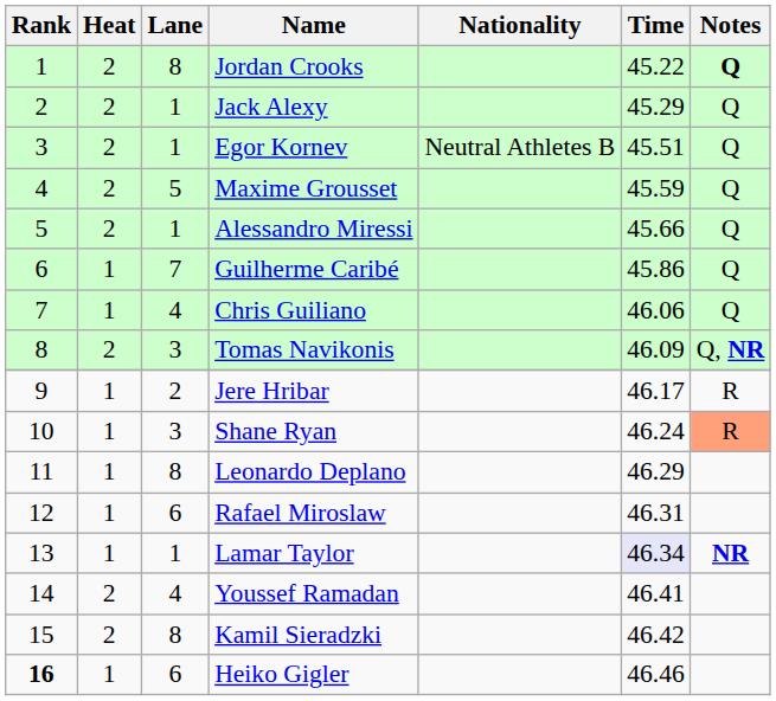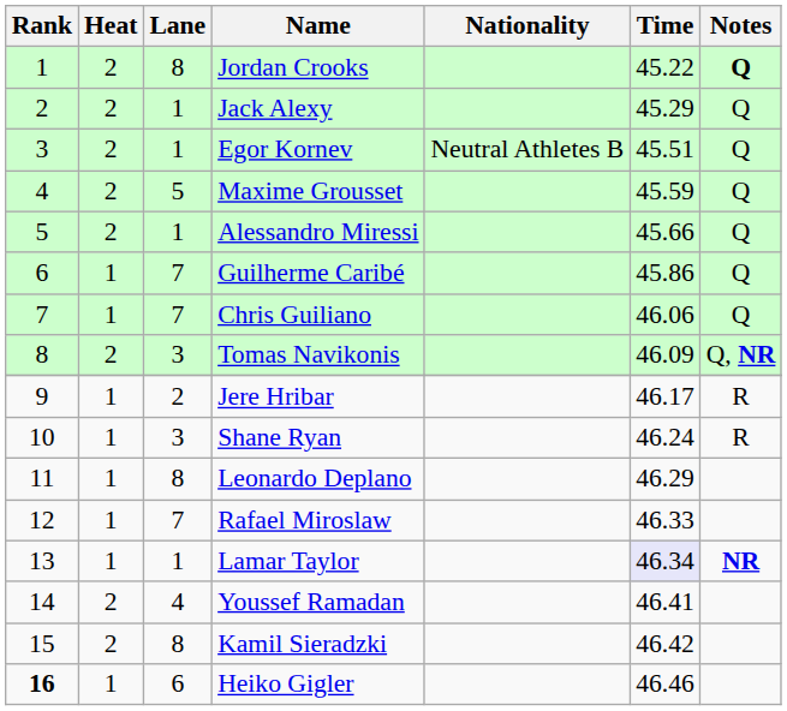 <table class="wikitable sortable" style="text-align:center">
 <tr>
 <th>Rank</th>
 <th>Heat</th>
 <th>Lane</th>
 <th>Name</th>
 <th>Nationality</th>
 <th>Time</th>
 <th>Notes</th>
 </tr>
 <tr bgcolor=ccffcc>
 <td>1</td>
 <td>2</td>
 <td>8</td>
 <td align="left"><a href='#'>Jordan Crooks</a></td>
 <td align="left"></td>
 <td>45.22</td>
 <td><strong>Q</strong></td>
 </tr>
 <tr bgcolor=ccffcc>
 <td>2</td>
 <td>2</td>
 <td>1</td>
 <td align="left"><a href='#'>Jack Alexy</a></td>
 <td align="left"></td>
 <td>45.29</td>
 <td>Q</td>
 </tr>
 <tr bgcolor=ccffcc>
 <td>3</td>
 <td>2</td>
 <td>1</td>
 <td align="left"><a href='#'>Egor Kornev</a></td>
 <td align="left"> Neutral Athletes B</td>
 <td>45.51</td>
 <td>Q</td>
 </tr>
 <tr bgcolor=ccffcc>
 <td>4</td>
 <td>2</td>
 <td>5</td>
 <td align="left"><a href='#'>Maxime Grousset</a></td>
 <td align="left"></td>
 <td>45.59</td>
 <td>Q</td>
 </tr>
 <tr bgcolor=ccffcc>
 <td>5</td>
 <td>2</td>
 <td>1</td>
 <td align="left"><a href='#'>Alessandro Miressi</a></td>
 <td align="left"></td>
 <td>45.66</td>
 <td>Q</td>
 </tr>
 <tr bgcolor=ccffcc>
 <td>6</td>
 <td>1</td>
 <td>7</td>
 <td align="left"><a href='#'>Guilherme Caribé</a></td>
 <td align="left"></td>
 <td>45.86</td>
 <td>Q</td>
 </tr>
 <tr bgcolor=ccffcc>
 <td>7</td>
 <td>1</td>
-<td>4</td>
+<td>7</td>
 <td align="left"><a href='#'>Chris Guiliano</a></td>
 <td align="left"></td>
 <td>46.06</td>
 <td>Q</td>
 </tr>
 <tr bgcolor=ccffcc>
 <td>8</td>
 <td>2</td>
 <td>3</td>
 <td align="left"><a href='#'>Tomas Navikonis</a></td>
 <td align="left"></td>
 <td>46.09</td>
 <td>Q, <strong><a href='#'>NR</a></strong></td>
 </tr>
 <tr bgcolor=ccffcc>
 </tr>
 <tr>
 <td>9</td>
 <td>1</td>
 <td>2</td>
 <td align="left"><a href='#'>Jere Hribar</a></td>
 <td align="left"></td>
 <td>46.17</td>
 <td>R</td>
 </tr>
 <tr>
 <td>10</td>
 <td>1</td>
 <td>3</td>
 <td align="left"><a href='#'>Shane Ryan</a></td>
 <td align="left"></td>
 <td>46.24</td>
-<td style="background: lightsalmon;">R</td>
+<td>R</td>
 </tr>
 <tr>
 <td>11</td>
 <td>1</td>
 <td>8</td>
 <td align="left"><a href='#'>Leonardo Deplano</a></td>
 <td align="left"></td>
 <td>46.29</td>
 <td></td>
 </tr>
 <tr>
 <td>12</td>
 <td>1</td>
-<td>6</td>
+<td>7</td>
 <td align="left"><a href='#'>Rafael Miroslaw</a></td>
 <td align="left"></td>
-<td>46.31</td>
+<td>46.33</td>
 <td></td>
 </tr>
 <tr>
 <td>13</td>
 <td>1</td>
 <td>1</td>
 <td align="left"><a href='#'>Lamar Taylor</a></td>
 <td align="left"></td>
 <td style="background: lavender;">46.34</td>
 <td><strong><a href='#'>NR</a></strong></td>
 </tr>
 <tr>
 <td>14</td>
 <td>2</td>
 <td>4</td>
 <td align="left"><a href='#'>Youssef Ramadan</a></td>
 <td align="left"></td>
 <td>46.41</td>
 <td></td>
 </tr>
 <tr>
 <td>15</td>
 <td>2</td>
 <td>8</td>
 <td align="left"><a href='#'>Kamil Sieradzki</a></td>
 <td align="left"></td>
 <td>46.42</td>
 <td></td>
 </tr>
 <tr>
 <td><strong>16</strong></td>
 <td>1</td>
 <td>6</td>
 <td align="left"><a href='#'>Heiko Gigler</a></td>
 <td align="left"></td>
 <td>46.46</td>
 <td></td>
 </tr>
 </table>
